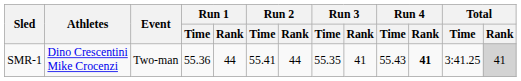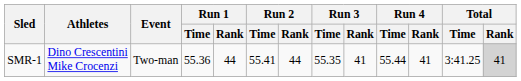 <table class="wikitable" border="1" style="font-size:90%">
 <tr>
 <th rowspan="2">Sled</th>
 <th rowspan="2">Athletes</th>
 <th rowspan="2">Event</th>
 <th colspan="2">Run 1</th>
 <th colspan="2">Run 2</th>
 <th colspan="2">Run 3</th>
 <th colspan="2">Run 4</th>
 <th colspan="2">Total</th>
 </tr>
 <tr>
 <th>Time</th>
 <th>Rank</th>
 <th>Time</th>
 <th>Rank</th>
 <th>Time</th>
 <th>Rank</th>
 <th>Time</th>
 <th>Rank</th>
 <th>Time</th>
 <th>Rank</th>
 </tr>
 <tr>
 <td align="center">SMR-1</td>
 <td><a href='#'>Dino Crescentini</a><br><a href='#'>Mike Crocenzi</a></td>
 <td>Two-man</td>
 <td align="center">55.36</td>
 <td align="center">44</td>
 <td align="center">55.41</td>
 <td align="center">44</td>
 <td align="center">55.35</td>
 <td align="center">41</td>
-<td align="center">55.43</td>
-<td align="center"><strong>41</strong></td>
+<td align="center">55.44</td>
+<td align="center">41</td>
 <td align="center">3:41.25</td>
 <td align="center" style="background: lightgrey;">41</td>
 </tr>
 </table>
